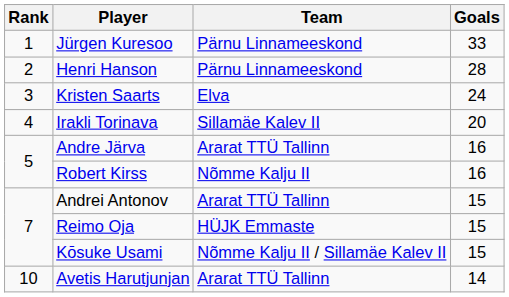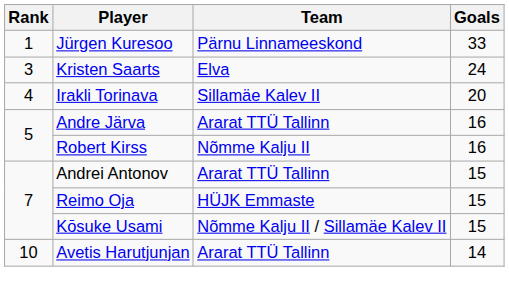 <table class="wikitable" style="text-align:center">
 <tr>
 <th>Rank</th>
 <th>Player</th>
 <th>Team</th>
 <th>Goals</th>
 </tr>
 <tr>
 <td rowspan="1">1</td>
 <td align="left"> <a href='#'>Jürgen Kuresoo</a></td>
 <td align="left"><a href='#'>Pärnu Linnameeskond</a></td>
 <td align="centre">33</td>
-</tr>
-<tr>
-<td rowspan="1">2</td>
-<td align="left"> <a href='#'>Henri Hanson</a></td>
-<td align="left"><a href='#'>Pärnu Linnameeskond</a></td>
-<td align="centre">28</td>
 </tr>
 <tr>
 <td rowspan="1">3</td>
 <td align="left"> <a href='#'>Kristen Saarts</a></td>
 <td align="left"><a href='#'>Elva</a></td>
 <td align="centre">24</td>
 </tr>
 <tr>
 <td rowspan="1">4</td>
 <td align="left"> <a href='#'>Irakli Torinava</a></td>
 <td align="left"><a href='#'>Sillamäe Kalev II</a></td>
 <td align="centre">20</td>
 </tr>
 <tr>
 <td rowspan="2">5</td>
 <td align="left"> <a href='#'>Andre Järva</a></td>
 <td align="left"><a href='#'>Ararat TTÜ Tallinn</a></td>
 <td align="centre">16</td>
 </tr>
 <tr>
 <td align="left"> <a href='#'>Robert Kirss</a></td>
 <td align="left"><a href='#'>Nõmme Kalju II</a></td>
 <td align="centre">16</td>
 </tr>
 <tr>
 <td rowspan="3">7</td>
 <td align="left"> Andrei Antonov</td>
 <td align="left"><a href='#'>Ararat TTÜ Tallinn</a></td>
 <td align="centre">15</td>
 </tr>
 <tr>
 <td align="left"> <a href='#'>Reimo Oja</a></td>
 <td align="left"><a href='#'>HÜJK Emmaste</a></td>
 <td align="centre">15</td>
 </tr>
 <tr>
 <td align="left"> <a href='#'>Kōsuke Usami</a></td>
 <td align="left"><a href='#'>Nõmme Kalju II</a> / <a href='#'>Sillamäe Kalev II</a></td>
 <td align="centre">15</td>
 </tr>
 <tr>
 <td rowspan="1">10</td>
 <td align="left"> <a href='#'>Avetis Harutjunjan</a></td>
 <td align="left"><a href='#'>Ararat TTÜ Tallinn</a></td>
 <td align="centre">14</td>
 </tr>
 </table>
